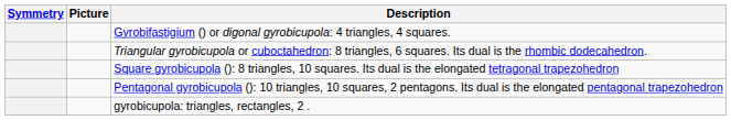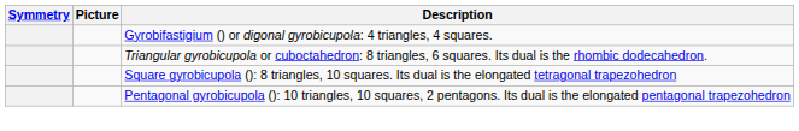 <table class="wikitable">
 <tr>
 <th><a href='#'>Symmetry</a></th>
 <th>Picture</th>
 <th>Description</th>
 </tr>
 <tr>
 <th></th>
 <td></td>
 <td><a href='#'>Gyrobifastigium</a> () or <em>digonal gyrobicupola</em>: 4 triangles, 4 squares.</td>
 </tr>
 <tr>
 <th></th>
 <td></td>
 <td><em>Triangular gyrobicupola</em> or <a href='#'>cuboctahedron</a>: 8 triangles, 6 squares. Its dual is the <a href='#'>rhombic dodecahedron</a>.</td>
 </tr>
 <tr>
 <th></th>
 <td></td>
 <td><a href='#'>Square gyrobicupola</a> (): 8 triangles, 10 squares. Its dual is the elongated <a href='#'>tetragonal trapezohedron</a></td>
 </tr>
 <tr>
 <th></th>
 <td></td>
 <td><a href='#'>Pentagonal gyrobicupola</a> (): 10 triangles, 10 squares, 2 pentagons. Its dual is the elongated <a href='#'>pentagonal trapezohedron</a></td>
 </tr>
-<tr>
-<th></th>
-<td></td>
-<td> gyrobicupola:  triangles,  rectangles, 2 .</td>
-</tr>
 </table>
